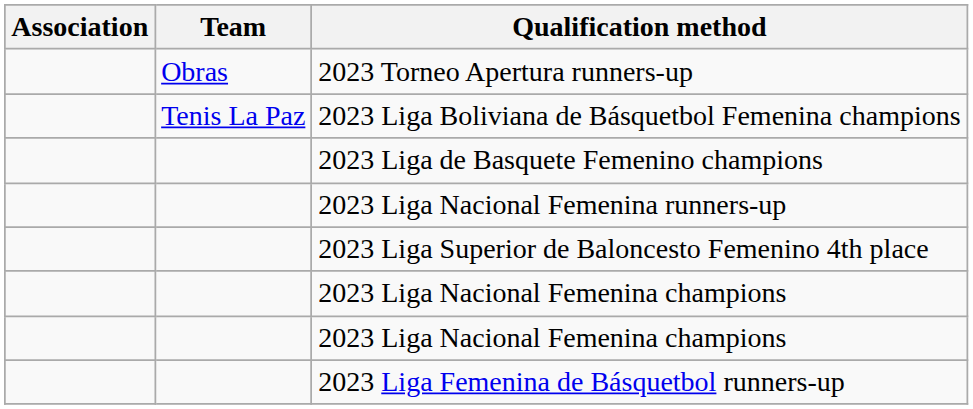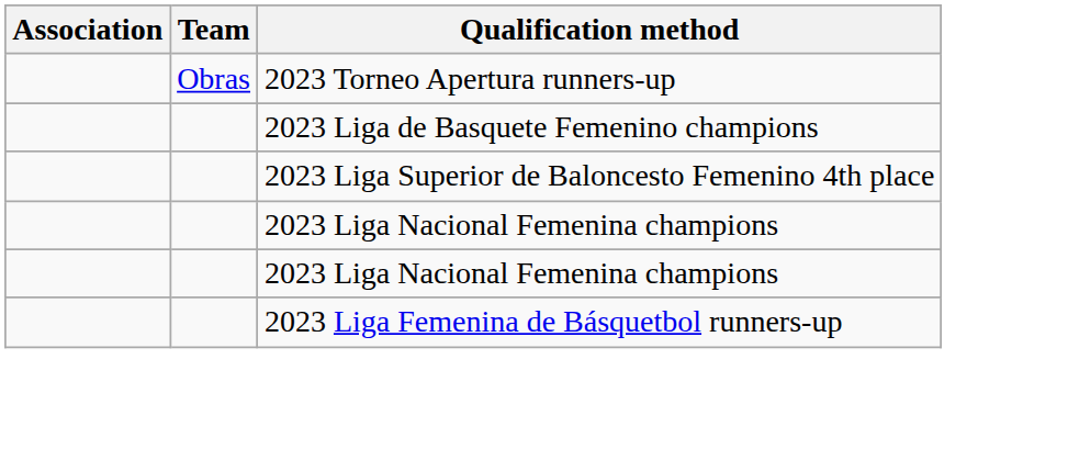 <table class="wikitable">
 <tr>
 <th>Association</th>
 <th>Team </th>
 <th>Qualification method</th>
 </tr>
 <tr>
 <td><br></td>
 <td><a href='#'>Obras</a></td>
 <td>2023 Torneo Apertura runners-up</td>
 </tr>
 <tr>
 <td><br></td>
-<td><a href='#'>Tenis La Paz</a></td>
-<td>2023 Liga Boliviana de Básquetbol Femenina champions</td>
-</tr>
-<tr>
-<td><br></td>
 <td></td>
 <td>2023 Liga de Basquete Femenino champions</td>
-</tr>
-<tr>
-<td><br></td>
-<td></td>
-<td>2023 Liga Nacional Femenina runners-up</td>
 </tr>
 <tr>
 <td><br></td>
 <td></td>
 <td>2023 Liga Superior de Baloncesto Femenino 4th place</td>
 </tr>
 <tr>
 <td><br></td>
 <td></td>
 <td>2023 Liga Nacional Femenina champions</td>
 </tr>
 <tr>
 <td><br></td>
 <td></td>
 <td>2023 Liga Nacional Femenina champions</td>
 </tr>
 <tr>
 <td><br></td>
 <td></td>
 <td>2023 <a href='#'>Liga Femenina de Básquetbol</a> runners-up</td>
 </tr>
 </table>
